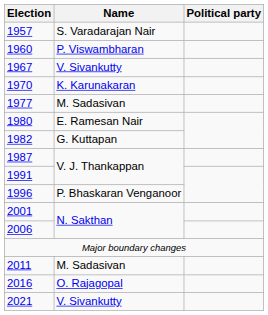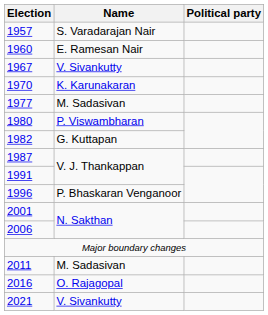 <table class="wikitable sortable">
 <tr>
 <th>Election</th>
 <th>Name</th>
 <th colspan="2">Political party</th>
 </tr>
 <tr>
 <td><a href='#'>1957</a></td>
 <td>S. Varadarajan Nair</td>
 <td></td>
 </tr>
 <tr>
 <td><a href='#'>1960</a></td>
-<td><a href='#'>P. Viswambharan</a></td>
+<td>E. Ramesan Nair</td>
 <td></td>
 </tr>
 <tr>
 <td><a href='#'>1967</a></td>
 <td><a href='#'>V. Sivankutty</a></td>
 <td></td>
 </tr>
 <tr>
 <td><a href='#'>1970</a></td>
 <td><a href='#'>K. Karunakaran</a></td>
 <td></td>
 </tr>
 <tr>
 <td><a href='#'>1977</a></td>
 <td>M. Sadasivan</td>
 <td></td>
 </tr>
 <tr>
 <td><a href='#'>1980</a></td>
-<td>E. Ramesan Nair</td>
+<td><a href='#'>P. Viswambharan</a></td>
 </tr>
 <tr>
 <td><a href='#'>1982</a></td>
 <td>G. Kuttapan</td>
 </tr>
 <tr>
 <td><a href='#'>1987</a></td>
 <td rowspan="2">V. J. Thankappan</td>
 <td></td>
 </tr>
 <tr>
 <td><a href='#'>1991</a></td>
 </tr>
 <tr>
 <td><a href='#'>1996</a></td>
 <td>P. Bhaskaran Venganoor</td>
 </tr>
 <tr>
 <td><a href='#'>2001</a></td>
 <td rowspan="2"><a href='#'>N. Sakthan</a></td>
 <td></td>
 </tr>
 <tr>
 <td><a href='#'>2006</a></td>
 </tr>
 <tr>
 <td colspan=4 align=center><small><em>Major boundary changes</em></small></td>
 </tr>
 <tr>
 <td><a href='#'>2011</a></td>
 <td>M. Sadasivan</td>
 <td></td>
 </tr>
 <tr>
 <td><a href='#'>2016</a></td>
 <td><a href='#'>O. Rajagopal</a></td>
 <td></td>
 </tr>
 <tr>
 <td><a href='#'>2021</a></td>
 <td><a href='#'>V. Sivankutty</a></td>
 <td></td>
 </tr>
 </table>
